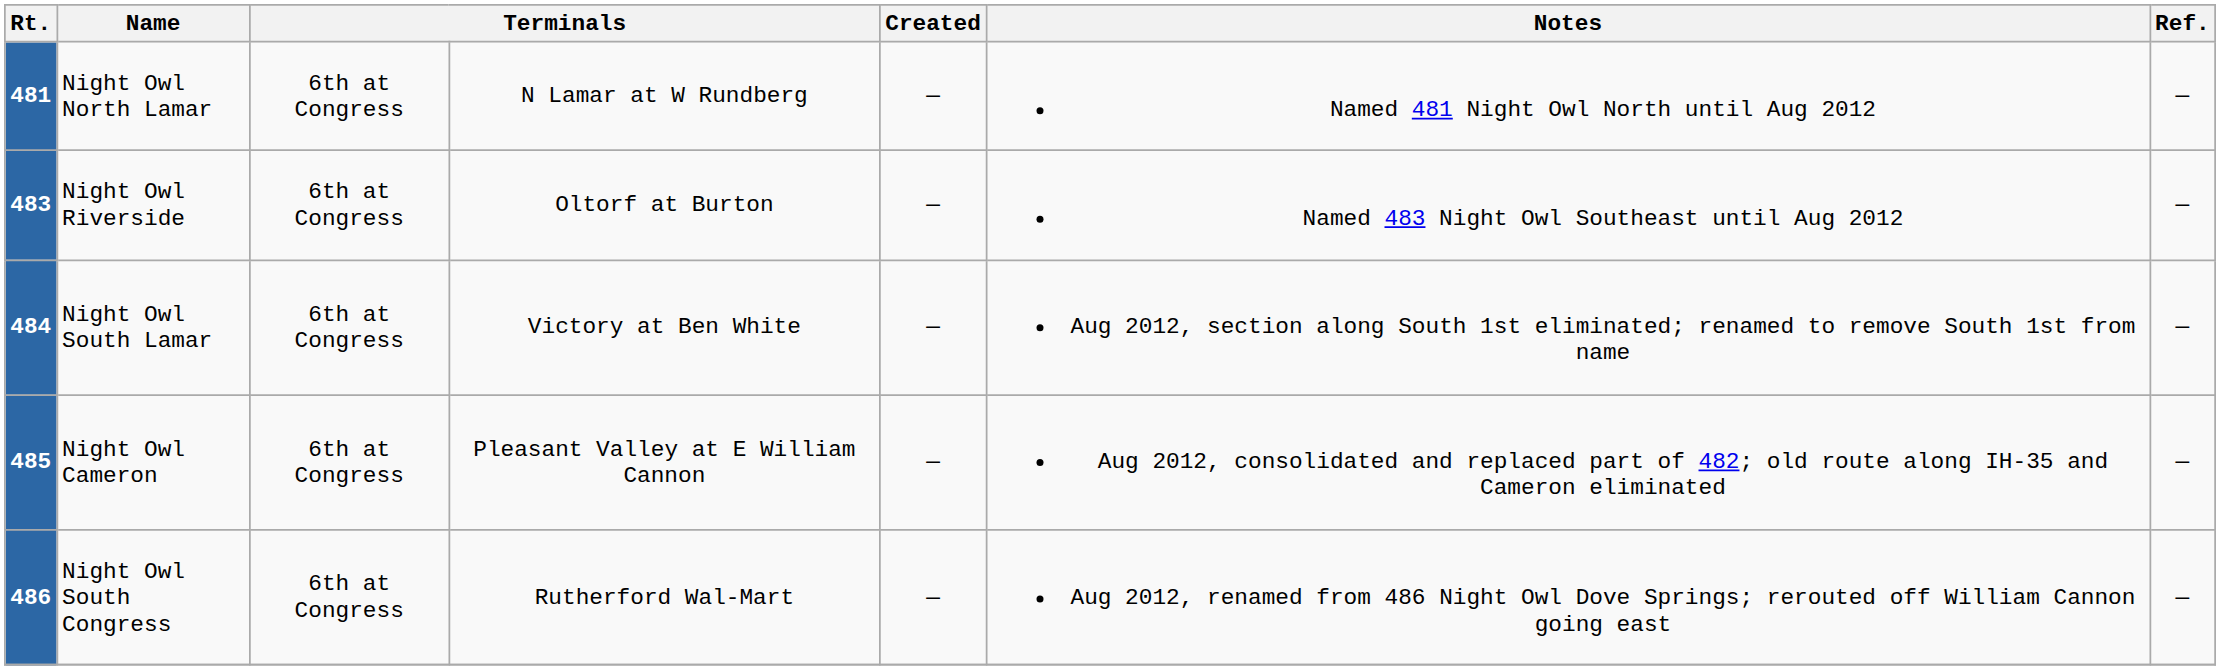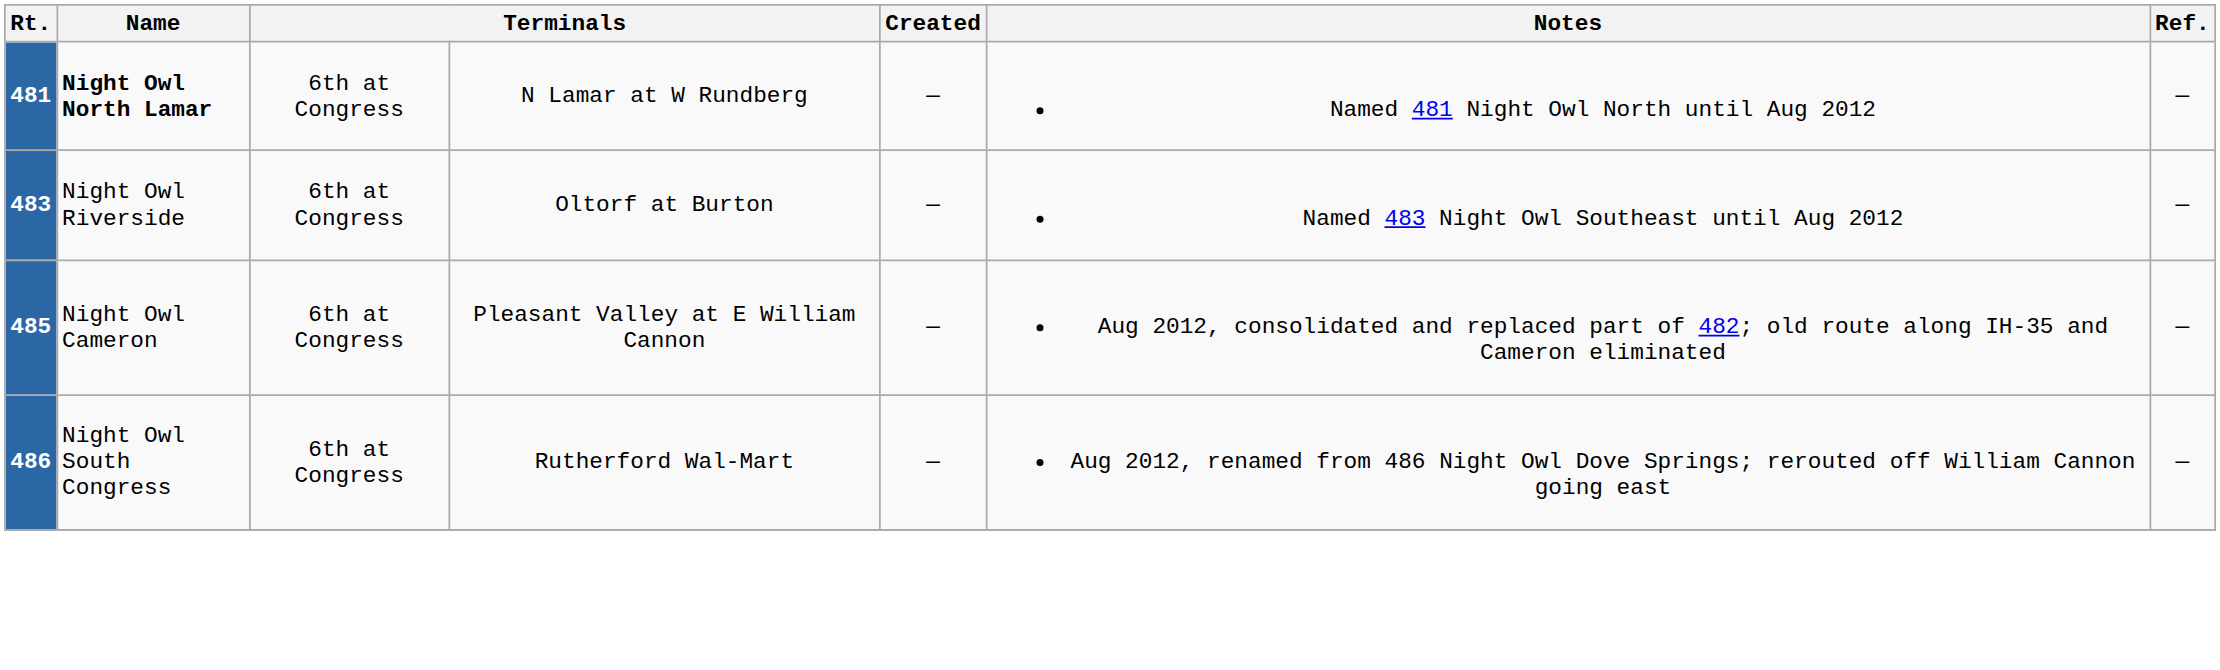 <table class="wikitable sortable" style="text-align: center; width:100%;">
 <tr>
 <th scope="col" style="width: 1.5em;">Rt.</th>
 <th scope="col" style="width: 8em;">Name</th>
 <th colspan=2 class="unsortable">Terminals</th>
 <th scope="col" style="width: 4em;">Created</th>
 <th class="unsortable">Notes</th>
 <th scope="col" style="width: 1em;" class="unsortable">Ref.</th>
 </tr>
 <tr>
 <th style="background: #2C67A5; color:#FFFFFF;">481</th>
-<td align="left">Night Owl North Lamar</td>
+<td align="left"><strong>Night Owl North Lamar</strong></td>
 <td>6th at Congress</td>
 <td>N Lamar at W Rundberg</td>
 <td>—</td>
 <td><br><ul><li>Named <a href='#'>481</a> Night Owl North until Aug 2012</li></ul></td>
 <td>—</td>
 </tr>
 <tr>
 <th style="background: #2C67A5; color:#FFFFFF;">483</th>
 <td align="left">Night Owl Riverside</td>
 <td>6th at Congress</td>
 <td>Oltorf at Burton</td>
 <td>—</td>
 <td><br><ul><li>Named <a href='#'>483</a> Night Owl Southeast until Aug 2012</li></ul></td>
-<td>—</td>
-</tr>
-<tr>
-<th style="background: #2C67A5; color:#FFFFFF;">484</th>
-<td align="left">Night Owl South Lamar</td>
-<td>6th at Congress</td>
-<td>Victory at Ben White</td>
-<td>—</td>
-<td><br><ul><li>Aug 2012, section along South 1st eliminated; renamed to remove South 1st from name</li></ul></td>
 <td>—</td>
 </tr>
 <tr>
 <th style="background: #2C67A5; color:#FFFFFF;">485</th>
 <td align="left">Night Owl Cameron</td>
 <td>6th at Congress</td>
 <td>Pleasant Valley at E William Cannon</td>
 <td>—</td>
 <td><br><ul><li>Aug 2012, consolidated and replaced part of <a href='#'>482</a>; old route along IH-35 and Cameron eliminated</li></ul></td>
 <td>—</td>
 </tr>
 <tr>
 <th style="background: #2C67A5; color:#FFFFFF;">486</th>
 <td align="left">Night Owl South Congress</td>
 <td>6th at Congress</td>
 <td>Rutherford Wal-Mart</td>
 <td>—</td>
 <td><br><ul><li>Aug 2012, renamed from 486 Night Owl Dove Springs; rerouted off William Cannon going east</li></ul></td>
 <td>—</td>
 </tr>
 <tr>
 </tr>
 </table>
